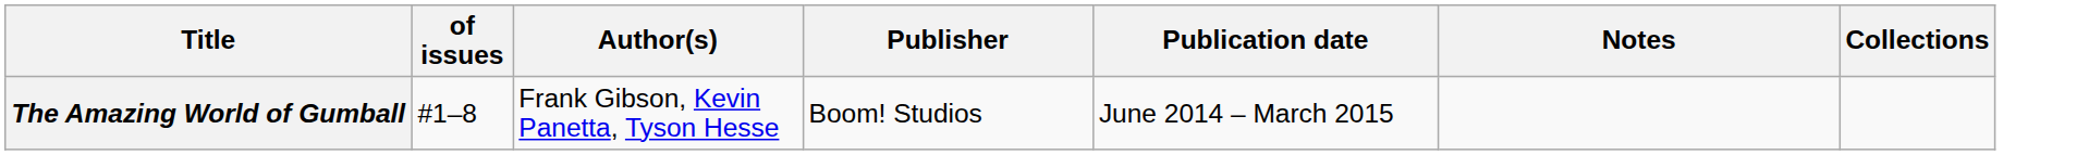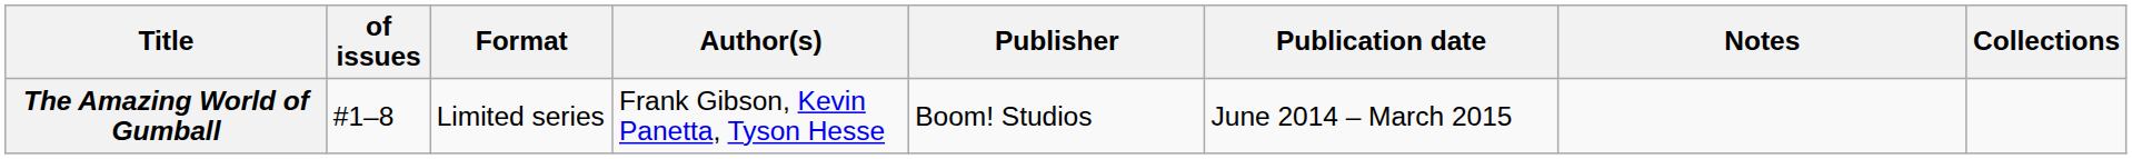 <table class="wikitable">
 <tr>
 <th>Title</th>
 <th style="width:40pt"> of issues</th>
+<th style="width:75pt">Format</th>
 <th style="width:125pt">Author(s)</th>
 <th style="width:125pt">Publisher</th>
 <th style="width:150pt">Publication date</th>
 <th style="width:175pt">Notes</th>
 <th>Collections</th>
 </tr>
 <tr>
 <th><em>The Amazing World of Gumball</em></th>
 <td>#1–8</td>
+<td>Limited series</td>
 <td>Frank Gibson, <a href='#'>Kevin Panetta</a>, <a href='#'>Tyson Hesse</a></td>
 <td>Boom! Studios</td>
 <td>June 2014 – March 2015</td>
 <td></td>
 <td></td>
 </tr>
 </table>
